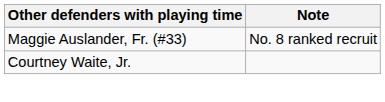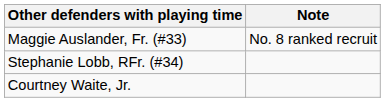 <table class="wikitable">
 <tr ;>
 <th>Other defenders with playing time</th>
 <th>Note</th>
 </tr>
 <tr>
 <td>Maggie Auslander, Fr. (#33)</td>
 <td>No. 8 ranked recruit</td>
 </tr>
 <tr>
+<td>Stephanie Lobb, RFr. (#34)</td>
+<td></td>
+</tr>
+<tr>
 <td>Courtney Waite, Jr.</td>
 <td></td>
 </tr>
 </table>
